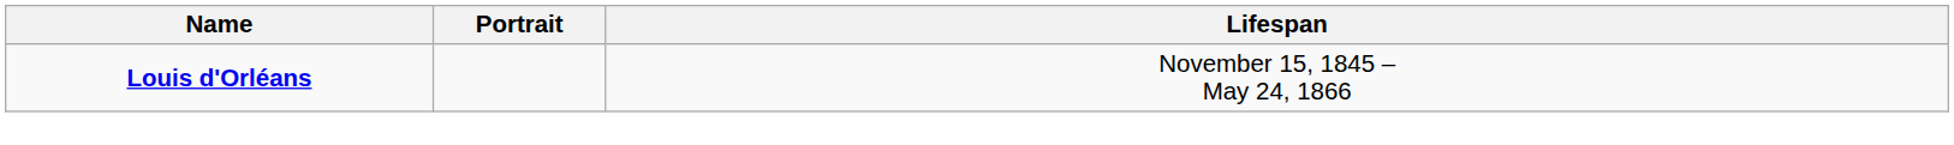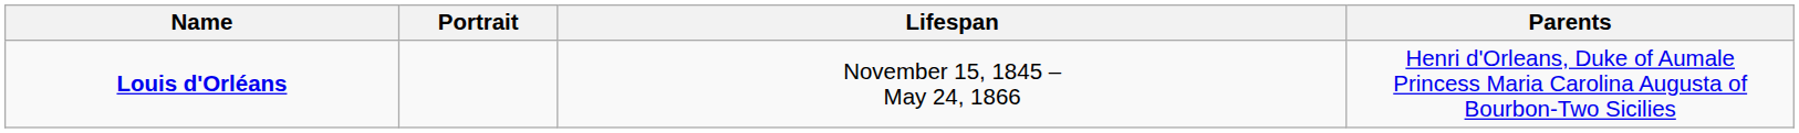 <table style="text-align:center; width:100%" class="wikitable">
 <tr>
 <th width=22%>Name</th>
 <th width=105px>Portrait</th>
 <th>Lifespan</th>
+<th width=25%>Parents</th>
 </tr>
 <tr>
 <td><strong><a href='#'>Louis d'Orléans</a></strong></td>
 <td></td>
 <td>November 15, 1845 –<br>May 24, 1866</td>
+<td><a href='#'>Henri d'Orleans, Duke of Aumale</a><br><a href='#'>Princess Maria Carolina Augusta of Bourbon-Two Sicilies</a></td>
 </tr>
 </table>
